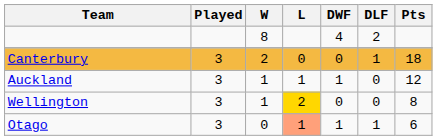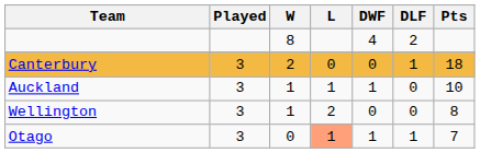 <table class="wikitable" style="text-align:center;">
 <tr>
 <th width=175>Team</th>
 <th style="width:30px;" abbr="Played">Played</th>
 <th style="width:30px;" abbr="Won">W</th>
 <th style="width:30px;" abbr="Lost">L</th>
 <th style="width:30px;" abbr="Won on 1st innings in drawn match">DWF</th>
 <th style="width:30px;" abbr="Lost on 1st innings in drawn match">DLF</th>
 <th style="width:30px;" abbr="Points">Pts</th>
 </tr>
 <tr>
 <td></td>
 <td></td>
 <td>8</td>
 <td></td>
 <td>4</td>
 <td>2</td>
 <td></td>
 </tr>
 <tr>
 </tr>
 <tr style="background:#f4b942;">
 <td style="text-align:left;"><a href='#'>Canterbury</a></td>
 <td>3</td>
 <td>2</td>
 <td>0</td>
 <td>0</td>
 <td>1</td>
 <td>18</td>
 </tr>
 <tr>
 <td style="text-align:left;"><a href='#'>Auckland</a></td>
 <td>3</td>
 <td>1</td>
 <td>1</td>
 <td>1</td>
 <td>0</td>
-<td>12</td>
+<td>10</td>
 </tr>
 <tr>
 <td style="text-align:left;"><a href='#'>Wellington</a></td>
 <td>3</td>
 <td>1</td>
-<td style="background: gold;">2</td>
+<td>2</td>
 <td>0</td>
 <td>0</td>
 <td>8</td>
 </tr>
 <tr>
 <td style="text-align:left;"><a href='#'>Otago</a></td>
 <td>3</td>
 <td>0</td>
 <td style="background: lightsalmon;">1</td>
 <td>1</td>
 <td>1</td>
-<td>6</td>
+<td>7</td>
 </tr>
 </table>
